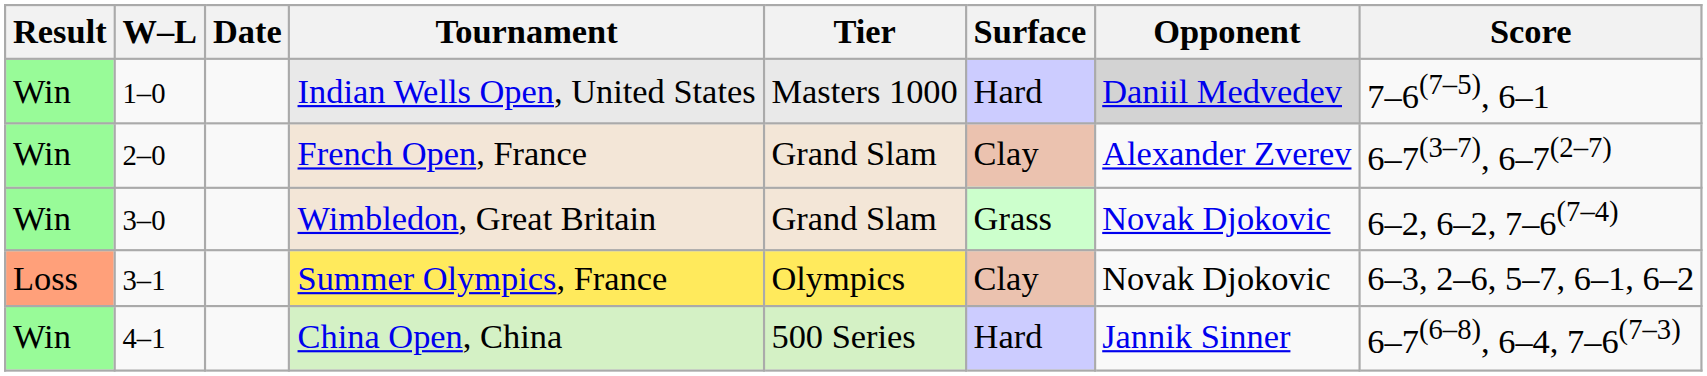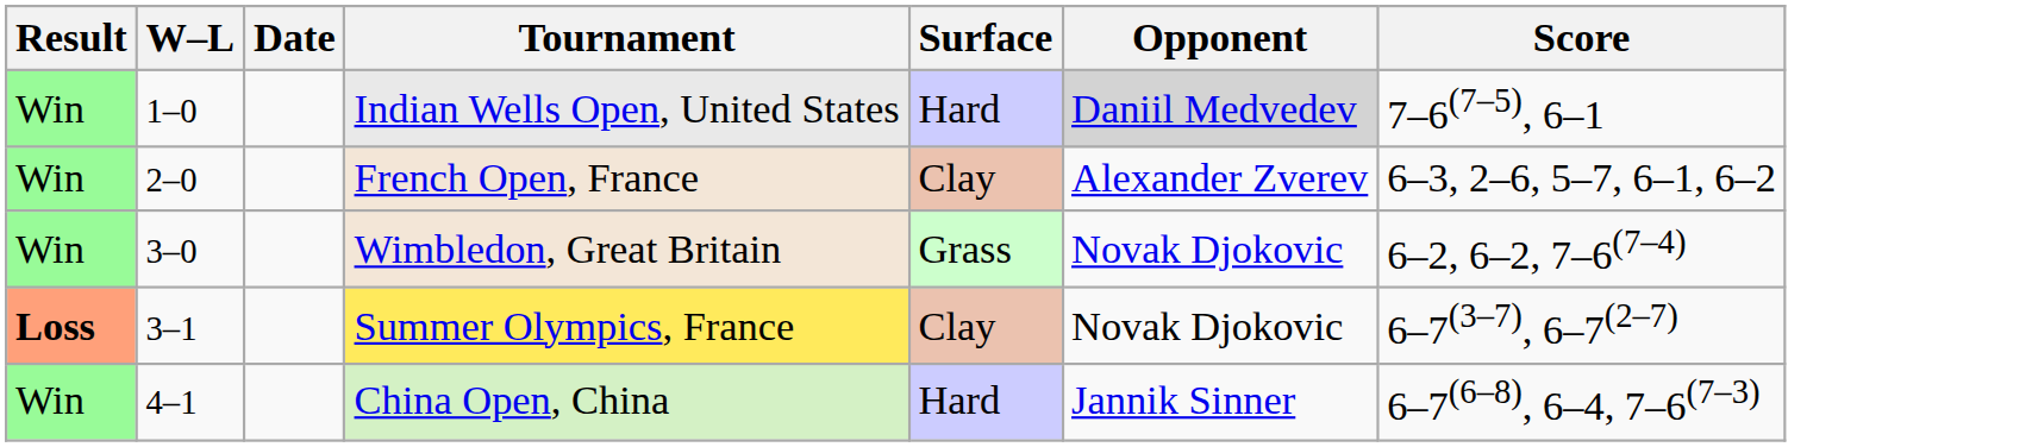 <table class="sortable wikitable">
 <tr>
 <th>Result</th>
 <th class="unsortable">W–L</th>
 <th>Date</th>
 <th>Tournament</th>
-<th>Tier</th>
 <th>Surface</th>
 <th>Opponent</th>
 <th class="unsortable">Score</th>
 </tr>
 <tr>
 <td bgcolor=98fb98>Win</td>
 <td><small>1–0</small></td>
 <td><a href='#'></a></td>
 <td bgcolor=e9e9e9><a href='#'>Indian Wells Open</a>, United States</td>
-<td style=background:#e9e9e9>Masters 1000</td>
 <td bgcolor=ccccff>Hard</td>
 <td style="background: lightgrey;"> <a href='#'>Daniil Medvedev</a></td>
 <td>7–6<sup>(7–5)</sup>, 6–1</td>
 </tr>
 <tr>
 <td bgcolor=98fb98>Win</td>
 <td><small>2–0</small></td>
 <td><a href='#'></a></td>
 <td bgcolor=f3e6d7><a href='#'>French Open</a>, France</td>
-<td style=background:#f3e6d7>Grand Slam</td>
 <td bgcolor=ebc2af>Clay</td>
 <td> <a href='#'>Alexander Zverev</a></td>
-<td>6–7<sup>(3–7)</sup>, 6–7<sup>(2–7)</sup></td>
+<td>6–3, 2–6, 5–7, 6–1, 6–2</td>
 </tr>
 <tr>
 <td bgcolor=98fb98>Win</td>
 <td><small>3–0</small></td>
 <td><a href='#'></a></td>
 <td bgcolor=f3e6d7><a href='#'>Wimbledon</a>, Great Britain</td>
-<td style=background:#f3e6d7>Grand Slam</td>
 <td bgcolor=ccffcc>Grass</td>
 <td> <a href='#'>Novak Djokovic</a></td>
 <td>6–2, 6–2, 7–6<sup>(7–4)</sup></td>
 </tr>
 <tr>
-<td bgcolor=ffa07a>Loss</td>
+<td bgcolor=ffa07a><strong>Loss</strong></td>
 <td><small>3–1</small></td>
 <td><a href='#'></a></td>
 <td bgcolor=ffea5c><a href='#'>Summer Olympics</a>, France</td>
-<td bgcolor=ffea5c>Olympics</td>
 <td bgcolor=ebc2af>Clay</td>
 <td> Novak Djokovic</td>
-<td>6–3, 2–6, 5–7, 6–1, 6–2</td>
+<td>6–7<sup>(3–7)</sup>, 6–7<sup>(2–7)</sup></td>
 </tr>
 <tr>
 <td bgcolor=98fb98>Win</td>
 <td><small>4–1</small></td>
 <td><a href='#'></a></td>
 <td bgcolor=d4f1c5><a href='#'>China Open</a>, China</td>
-<td bgcolor=d4f1c5>500 Series</td>
 <td bgcolor=ccccff>Hard</td>
 <td> <a href='#'>Jannik Sinner</a></td>
 <td>6–7<sup>(6–8)</sup>, 6–4, 7–6<sup>(7–3)</sup></td>
 </tr>
 </table>
